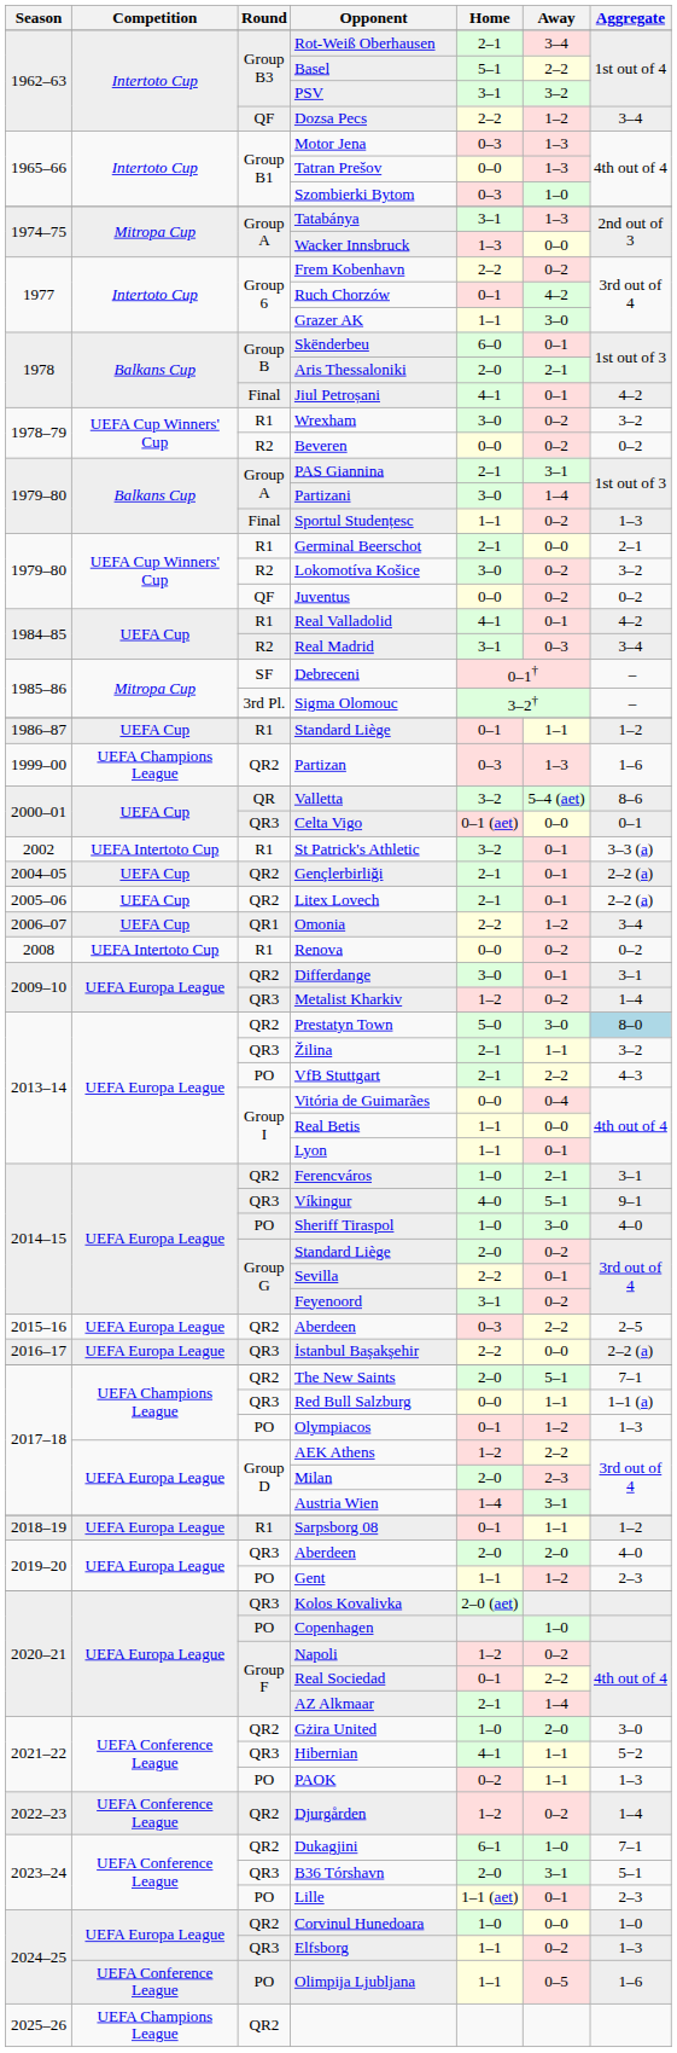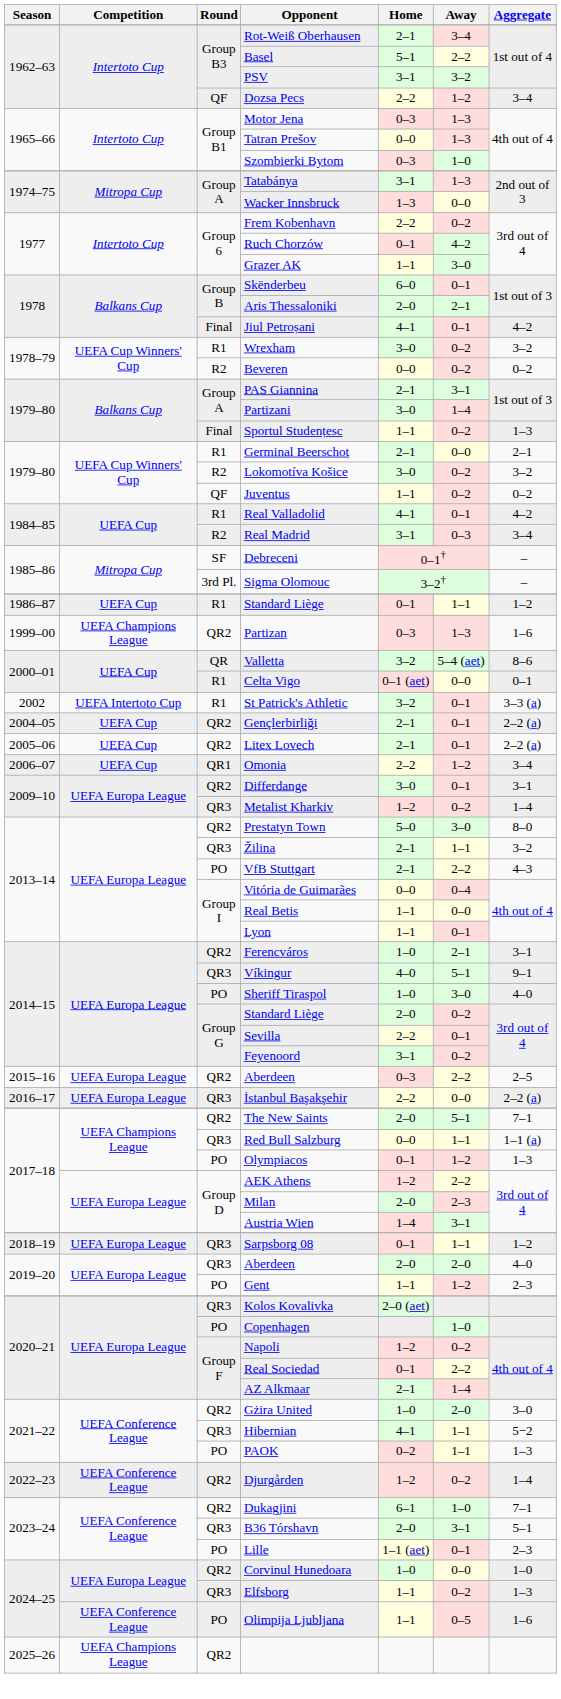 <table class="wikitable sortable collapsible collapsed" style="text-align: center; font-size: 100%;">
 <tr>
 <th width="60">Season</th>
 <th width="160">Competition</th>
 <th width="40">Round</th>
 <th width="160">Opponent</th>
 <th width="60">Home</th>
 <th width="60">Away</th>
 <th width="75"><a href='#'>Aggregate</a></th>
 </tr>
 <tr>
 </tr>
 <tr bgcolor=#EEEEEE>
 <td rowspan=4>1962–63</td>
 <td rowspan=4><em><a href='#'>Intertoto Cup</a></em></td>
 <td rowspan=3>Group<br>B3</td>
 <td align="left"> <a href='#'>Rot-Weiß Oberhausen</a></td>
 <td bgcolor="ddffdd">2–1</td>
 <td bgcolor="ffdddd">3–4</td>
 <td rowspan=3>1st out of 4</td>
 </tr>
 <tr bgcolor=#EEEEEE>
 <td align="left"> <a href='#'>Basel</a></td>
 <td bgcolor="ddffdd">5–1</td>
 <td bgcolor="ffffdd">2–2</td>
 </tr>
 <tr bgcolor=#EEEEEE>
 <td align="left"> <a href='#'>PSV</a></td>
 <td bgcolor="ddffdd">3–1</td>
 <td bgcolor="ddffdd">3–2</td>
 </tr>
 <tr bgcolor=#EEEEEE>
 <td>QF</td>
 <td align="left"> <a href='#'>Dozsa Pecs</a></td>
 <td bgcolor="ffffdd">2–2</td>
 <td bgcolor="ffdddd">1–2</td>
 <td>3–4</td>
 </tr>
 <tr>
 <td rowspan=3>1965–66</td>
 <td rowspan=3><em><a href='#'>Intertoto Cup</a></em></td>
 <td rowspan=3>Group<br>B1</td>
 <td align="left"> <a href='#'>Motor Jena</a></td>
 <td bgcolor="ffdddd">0–3</td>
 <td bgcolor="ffdddd">1–3</td>
 <td rowspan=3>4th out of 4</td>
 </tr>
 <tr>
 <td align="left"> <a href='#'>Tatran Prešov</a></td>
 <td bgcolor="ffffdd">0–0</td>
 <td bgcolor="ffdddd">1–3</td>
 </tr>
 <tr>
 <td align="left"> <a href='#'>Szombierki Bytom</a></td>
 <td bgcolor="ffdddd">0–3</td>
 <td bgcolor="ddffdd">1–0</td>
 </tr>
 <tr>
 </tr>
 <tr bgcolor=#EEEEEE>
 <td rowspan=2>1974–75</td>
 <td rowspan=2><em><a href='#'>Mitropa Cup</a></em></td>
 <td rowspan=2>Group<br>A</td>
 <td align="left"> <a href='#'>Tatabánya</a></td>
 <td bgcolor="ddffdd">3–1</td>
 <td bgcolor="ffdddd">1–3</td>
 <td rowspan=2>2nd out of 3</td>
 </tr>
 <tr bgcolor=#EEEEEE>
 <td align="left"> <a href='#'>Wacker Innsbruck</a></td>
 <td bgcolor="ffdddd">1–3</td>
 <td bgcolor="ffffdd">0–0</td>
 </tr>
 <tr>
 <td rowspan=3>1977</td>
 <td rowspan=3><em><a href='#'>Intertoto Cup</a></em></td>
 <td rowspan=3>Group<br>6</td>
 <td align="left"> <a href='#'>Frem Kobenhavn</a></td>
 <td bgcolor="ffffdd">2–2</td>
 <td bgcolor="ffdddd">0–2</td>
 <td rowspan=3>3rd out of 4</td>
 </tr>
 <tr>
 <td align="left"> <a href='#'>Ruch Chorzów</a></td>
 <td bgcolor="ffdddd">0–1</td>
 <td bgcolor="ddffdd">4–2</td>
 </tr>
 <tr>
 <td align="left"> <a href='#'>Grazer AK</a></td>
 <td bgcolor="ffffdd">1–1</td>
 <td bgcolor="ddffdd">3–0</td>
 </tr>
 <tr bgcolor=#EEEEEE>
 <td rowspan=3>1978</td>
 <td rowspan=3><em><a href='#'>Balkans Cup</a></em></td>
 <td rowspan=2>Group<br>B</td>
 <td align="left"> <a href='#'>Skënderbeu</a></td>
 <td bgcolor="#ddffdd">6–0</td>
 <td bgcolor="#ffdddd">0–1</td>
 <td rowspan=2>1st out of 3</td>
 </tr>
 <tr bgcolor=#EEEEEE>
 <td align="left"> <a href='#'>Aris Thessaloniki</a></td>
 <td bgcolor="#ddffdd">2–0</td>
 <td bgcolor="#ddffdd">2–1</td>
 </tr>
 <tr bgcolor=#EEEEEE>
 <td>Final</td>
 <td align="left"> <a href='#'>Jiul Petroșani</a></td>
 <td bgcolor="#ddffdd">4–1</td>
 <td bgcolor="#ffdddd">0–1</td>
 <td>4–2</td>
 </tr>
 <tr>
 <td rowspan=2>1978–79</td>
 <td rowspan=2><a href='#'>UEFA Cup Winners' Cup</a></td>
 <td>R1</td>
 <td align="left"> <a href='#'>Wrexham</a></td>
 <td bgcolor="#ddffdd">3–0</td>
 <td bgcolor="#ffdddd">0–2</td>
 <td>3–2</td>
 </tr>
 <tr>
 <td>R2</td>
 <td align="left"> <a href='#'>Beveren</a></td>
 <td bgcolor="#ffffdd">0–0</td>
 <td bgcolor="#ffdddd">0–2</td>
 <td>0–2</td>
 </tr>
 <tr bgcolor=#EEEEEE>
 <td rowspan=3>1979–80</td>
 <td rowspan=3><em><a href='#'>Balkans Cup</a></em></td>
 <td rowspan=2>Group<br>A</td>
 <td align="left"> <a href='#'>PAS Giannina</a></td>
 <td bgcolor="#ddffdd">2–1</td>
 <td bgcolor="#ddffdd">3–1</td>
 <td rowspan=2>1st out of 3</td>
 </tr>
 <tr bgcolor=#EEEEEE>
 <td align="left"> <a href='#'>Partizani</a></td>
 <td bgcolor="#ddffdd">3–0</td>
 <td bgcolor="#ffdddd">1–4</td>
 </tr>
 <tr bgcolor=#EEEEEE>
 <td>Final</td>
 <td align="left"> <a href='#'>Sportul Studențesc</a></td>
 <td bgcolor="#ffffdd">1–1</td>
 <td bgcolor="#ffdddd">0–2</td>
 <td>1–3</td>
 </tr>
 <tr>
 <td rowspan=3>1979–80</td>
 <td rowspan=3><a href='#'>UEFA Cup Winners' Cup</a></td>
 <td>R1</td>
 <td align="left"> <a href='#'>Germinal Beerschot</a></td>
 <td bgcolor="#ddffdd">2–1</td>
 <td bgcolor="#ffffdd">0–0</td>
 <td>2–1</td>
 </tr>
 <tr>
 <td>R2</td>
 <td align="left"> <a href='#'>Lokomotíva Košice</a></td>
 <td bgcolor="#ddffdd">3–0</td>
 <td bgcolor="#ffdddd">0–2</td>
 <td>3–2</td>
 </tr>
 <tr>
 <td>QF</td>
 <td align="left"> <a href='#'>Juventus</a></td>
-<td bgcolor="#ffffdd">0–0</td>
+<td bgcolor="#ffffdd">1–1</td>
 <td bgcolor="#ffdddd">0–2</td>
 <td>0–2</td>
 </tr>
 <tr bgcolor=#EEEEEE>
 <td rowspan=2>1984–85</td>
 <td rowspan=2><a href='#'>UEFA Cup</a></td>
 <td>R1</td>
 <td align="left"> <a href='#'>Real Valladolid</a></td>
 <td bgcolor="#ddffdd">4–1</td>
 <td bgcolor="#ffdddd">0–1</td>
 <td>4–2</td>
 </tr>
 <tr bgcolor=#EEEEEE>
 <td>R2</td>
 <td align="left"> <a href='#'>Real Madrid</a></td>
 <td bgcolor="#ddffdd">3–1</td>
 <td bgcolor="#ffdddd">0–3</td>
 <td>3–4</td>
 </tr>
 <tr>
 <td rowspan=2>1985–86</td>
 <td rowspan=2><em><a href='#'>Mitropa Cup</a></em></td>
 <td>SF</td>
 <td align="left"> <a href='#'>Debreceni</a></td>
 <td colspan=2 bgcolor="ffdddd">0–1<sup>†</sup></td>
 <td> –</td>
 </tr>
 <tr>
 <td>3rd Pl.</td>
 <td align="left"> <a href='#'>Sigma Olomouc</a></td>
 <td colspan=2 bgcolor="#ddffdd">3–2<sup>†</sup></td>
 <td> –</td>
 </tr>
 <tr>
 </tr>
 <tr bgcolor=#EEEEEE>
 <td>1986–87</td>
 <td><a href='#'>UEFA Cup</a></td>
 <td>R1</td>
 <td align="left"> <a href='#'>Standard Liège</a></td>
 <td bgcolor="#ffdddd">0–1</td>
 <td bgcolor="#ffffdd">1–1</td>
 <td>1–2</td>
 </tr>
 <tr>
 <td>1999–00</td>
 <td><a href='#'>UEFA Champions League</a></td>
 <td>QR2</td>
 <td align="left"> <a href='#'>Partizan</a></td>
 <td bgcolor="#ffdddd">0–3</td>
 <td bgcolor="#ffdddd">1–3</td>
 <td>1–6</td>
 </tr>
 <tr bgcolor=#EEEEEE>
 <td rowspan=2>2000–01</td>
 <td rowspan=2><a href='#'>UEFA Cup</a></td>
 <td>QR</td>
 <td align="left"> <a href='#'>Valletta</a></td>
 <td bgcolor="#ddffdd">3–2</td>
 <td bgcolor="#ddffdd">5–4 (<a href='#'>aet</a>)</td>
 <td>8–6</td>
 </tr>
 <tr bgcolor=#EEEEEE>
-<td>QR3</td>
+<td>R1</td>
 <td align="left"> <a href='#'>Celta Vigo</a></td>
 <td bgcolor="#ffdddd">0–1 (<a href='#'>aet</a>)</td>
 <td bgcolor="#ffffdd">0–0</td>
 <td>0–1</td>
 </tr>
 <tr>
 <td>2002</td>
 <td><a href='#'>UEFA Intertoto Cup</a></td>
 <td>R1</td>
 <td align="left"> <a href='#'>St Patrick's Athletic</a></td>
 <td bgcolor="#ddffdd">3–2</td>
 <td bgcolor="#ffdddd">0–1</td>
 <td>3–3 (<a href='#'>a</a>)</td>
 </tr>
 <tr bgcolor=#EEEEEE>
 <td>2004–05</td>
 <td><a href='#'>UEFA Cup</a></td>
 <td>QR2</td>
 <td align="left"> <a href='#'>Gençlerbirliği</a></td>
 <td bgcolor="#ddffdd">2–1</td>
 <td bgcolor="#ffdddd">0–1</td>
 <td>2–2 (<a href='#'>a</a>)</td>
 </tr>
 <tr>
 <td>2005–06</td>
 <td><a href='#'>UEFA Cup</a></td>
 <td>QR2</td>
 <td align="left"> <a href='#'>Litex Lovech</a></td>
 <td bgcolor="#ddffdd">2–1</td>
 <td bgcolor="#ffdddd">0–1</td>
 <td>2–2 (<a href='#'>a</a>)</td>
 </tr>
 <tr bgcolor=#EEEEEE>
 <td>2006–07</td>
 <td><a href='#'>UEFA Cup</a></td>
 <td>QR1</td>
 <td align="left"> <a href='#'>Omonia</a></td>
 <td bgcolor="#ffffdd">2–2</td>
 <td bgcolor="#ffdddd">1–2</td>
 <td>3–4</td>
 </tr>
-<tr>
-<td>2008</td>
-<td><a href='#'>UEFA Intertoto Cup</a></td>
-<td>R1</td>
-<td align="left"> <a href='#'>Renova</a></td>
-<td bgcolor="#ffffdd">0–0</td>
-<td bgcolor="#ffdddd">0–2</td>
-<td>0–2</td>
-</tr>
 <tr bgcolor=#EEEEEE>
 <td rowspan=2>2009–10</td>
 <td rowspan=2><a href='#'>UEFA Europa League</a></td>
 <td>QR2</td>
 <td align="left"> <a href='#'>Differdange</a></td>
 <td bgcolor="#ddffdd">3–0</td>
 <td bgcolor="#ffdddd">0–1</td>
 <td>3–1</td>
 </tr>
 <tr bgcolor=#EEEEEE>
 <td>QR3</td>
 <td align="left"> <a href='#'>Metalist Kharkiv</a></td>
 <td bgcolor="#ffdddd">1–2</td>
 <td bgcolor="#ffdddd">0–2</td>
 <td>1–4</td>
 </tr>
 <tr>
 <td rowspan=6>2013–14</td>
 <td rowspan=6><a href='#'>UEFA Europa League</a></td>
 <td>QR2</td>
 <td align="left"> <a href='#'>Prestatyn Town</a></td>
 <td bgcolor="#ddffdd">5–0</td>
 <td bgcolor="#ddffdd">3–0</td>
-<td style="background: lightblue;">8–0</td>
+<td>8–0</td>
 </tr>
 <tr>
 <td>QR3</td>
 <td align="left"> <a href='#'>Žilina</a></td>
 <td bgcolor="#ddffdd">2–1</td>
 <td bgcolor="#ffffdd">1–1</td>
 <td>3–2</td>
 </tr>
 <tr>
 <td>PO</td>
 <td align="left"> <a href='#'>VfB Stuttgart</a></td>
 <td bgcolor="#ddffdd">2–1</td>
 <td bgcolor="#ffffdd">2–2</td>
 <td>4–3</td>
 </tr>
 <tr>
 <td rowspan=3>Group I</td>
 <td align="left"> <a href='#'>Vitória de Guimarães</a></td>
 <td bgcolor="#ffffdd">0–0</td>
 <td bgcolor="#ffdddd">0–4</td>
 <td rowspan=3><a href='#'>4th out of 4</a></td>
 </tr>
 <tr>
 <td align="left"> <a href='#'>Real Betis</a></td>
 <td bgcolor="#ffffdd">1–1</td>
 <td bgcolor="#ffffdd">0–0</td>
 </tr>
 <tr>
 <td align="left"> <a href='#'>Lyon</a></td>
 <td bgcolor="#ffffdd">1–1</td>
 <td bgcolor="#ffdddd">0–1</td>
 </tr>
 <tr bgcolor=#EEEEEE>
 <td rowspan=6>2014–15</td>
 <td rowspan=6><a href='#'>UEFA Europa League</a></td>
 <td>QR2</td>
 <td align="left"> <a href='#'>Ferencváros</a></td>
 <td bgcolor="#ddffdd">1–0</td>
 <td bgcolor="#ddffdd">2–1</td>
 <td>3–1</td>
 </tr>
 <tr bgcolor=#EEEEEE>
 <td>QR3</td>
 <td align="left"> <a href='#'>Víkingur</a></td>
 <td bgcolor="#ddffdd">4–0</td>
 <td bgcolor="#ddffdd">5–1</td>
 <td>9–1</td>
 </tr>
 <tr bgcolor=#EEEEEE>
 <td>PO</td>
 <td align="left"> <a href='#'>Sheriff Tiraspol</a></td>
 <td bgcolor="#ddffdd">1–0</td>
 <td bgcolor="#ddffdd">3–0</td>
 <td>4–0</td>
 </tr>
 <tr bgcolor=#EEEEEE>
 <td rowspan=3>Group G</td>
 <td align="left"> <a href='#'>Standard Liège</a></td>
 <td bgcolor="#ddffdd">2–0</td>
 <td bgcolor="#ffdddd">0–2</td>
 <td rowspan=3><a href='#'>3rd out of 4</a></td>
 </tr>
 <tr bgcolor=#EEEEEE>
 <td align="left"> <a href='#'>Sevilla</a></td>
 <td bgcolor="#ffffdd">2–2</td>
 <td bgcolor="#ffdddd">0–1</td>
 </tr>
 <tr bgcolor=#EEEEEE>
 <td align="left"> <a href='#'>Feyenoord</a></td>
 <td bgcolor="#ddffdd">3–1</td>
 <td bgcolor="#ffdddd">0–2</td>
 </tr>
 <tr>
 <td>2015–16</td>
 <td><a href='#'>UEFA Europa League</a></td>
 <td>QR2</td>
 <td align="left"> <a href='#'>Aberdeen</a></td>
 <td bgcolor="#ffdddd">0–3</td>
 <td bgcolor="#ffffdd">2–2</td>
 <td>2–5</td>
 </tr>
 <tr bgcolor=#EEEEEE>
 <td>2016–17</td>
 <td><a href='#'>UEFA Europa League</a></td>
 <td>QR3</td>
 <td align="left"> <a href='#'>İstanbul Başakşehir</a></td>
 <td bgcolor="#ffffdd">2–2</td>
 <td bgcolor="#ffffdd">0–0</td>
 <td>2–2 (<a href='#'>a</a>)</td>
 </tr>
 <tr>
 </tr>
 <tr>
 <td rowspan=6>2017–18</td>
 <td rowspan=3><a href='#'>UEFA Champions League</a></td>
 <td>QR2</td>
 <td align="left"> <a href='#'>The New Saints</a></td>
 <td bgcolor="#ddffdd">2–0</td>
 <td bgcolor="#ddffdd">5–1</td>
 <td>7–1</td>
 </tr>
 <tr>
 <td>QR3</td>
 <td align="left"> <a href='#'>Red Bull Salzburg</a></td>
 <td bgcolor="#ffffdd">0–0</td>
 <td bgcolor="#ffffdd">1–1</td>
 <td>1–1 (<a href='#'>a</a>)</td>
 </tr>
 <tr>
 <td>PO</td>
 <td align="left"> <a href='#'>Olympiacos</a></td>
 <td bgcolor="#ffdddd">0–1</td>
 <td bgcolor="#ffdddd">1–2</td>
 <td>1–3</td>
 </tr>
 <tr>
 <td rowspan=3><a href='#'>UEFA Europa League</a></td>
 <td rowspan=3>Group D</td>
 <td align="left"> <a href='#'>AEK Athens</a></td>
 <td bgcolor="#ffdddd">1–2</td>
 <td bgcolor="#ffffdd">2–2</td>
 <td rowspan=3><a href='#'>3rd out of 4</a></td>
 </tr>
 <tr>
 <td align="left"> <a href='#'>Milan</a></td>
 <td bgcolor="#ddffdd">2–0</td>
 <td bgcolor="#ffdddd">2–3</td>
 </tr>
 <tr>
 <td align="left"> <a href='#'>Austria Wien</a></td>
 <td bgcolor="#ffdddd">1–4</td>
 <td bgcolor="#ddffdd">3–1</td>
 </tr>
 <tr>
 </tr>
 <tr bgcolor=#EEEEEE>
 <td>2018–19</td>
 <td><a href='#'>UEFA Europa League</a></td>
-<td>R1</td>
+<td>QR3</td>
 <td align="left"> <a href='#'>Sarpsborg 08</a></td>
 <td bgcolor="#ffdddd">0–1</td>
 <td bgcolor="#ffffdd">1–1</td>
 <td>1–2</td>
 </tr>
 <tr>
 <td rowspan=2>2019–20</td>
 <td rowspan=2><a href='#'>UEFA Europa League</a></td>
 <td>QR3</td>
 <td align="left"> <a href='#'>Aberdeen</a></td>
 <td bgcolor="#ddffdd">2–0</td>
 <td bgcolor="#ddffdd">2–0</td>
 <td>4–0</td>
 </tr>
 <tr>
 <td>PO</td>
 <td align="left"> <a href='#'>Gent</a></td>
 <td bgcolor="#ffffdd">1–1</td>
 <td bgcolor="#ffdddd">1–2</td>
 <td>2–3</td>
 </tr>
 <tr>
 </tr>
 <tr bgcolor=#EEEEEE>
 <td rowspan=5>2020–21</td>
 <td rowspan=5><a href='#'>UEFA Europa League</a></td>
 <td>QR3</td>
 <td align="left"> <a href='#'>Kolos Kovalivka</a></td>
 <td bgcolor="#ddffdd">2–0 (<a href='#'>aet</a>)</td>
 <td></td>
 <td></td>
 </tr>
 <tr bgcolor=#EEEEEE>
 <td>PO</td>
 <td align="left"> <a href='#'>Copenhagen</a></td>
 <td></td>
 <td bgcolor="#ddffdd">1–0</td>
 <td></td>
 </tr>
 <tr bgcolor=#EEEEEE>
 <td rowspan=3>Group F</td>
 <td align="left"> <a href='#'>Napoli</a></td>
 <td bgcolor="#ffdddd">1–2</td>
 <td bgcolor="#ffdddd">0–2</td>
 <td rowspan=3><a href='#'>4th out of 4</a></td>
 </tr>
 <tr bgcolor=#EEEEEE>
 <td align="left"> <a href='#'>Real Sociedad</a></td>
 <td bgcolor="#ffdddd">0–1</td>
 <td bgcolor="#ffffdd">2–2</td>
 </tr>
 <tr bgcolor=#EEEEEE>
 <td align="left"> <a href='#'>AZ Alkmaar</a></td>
 <td bgcolor="#ddffdd">2–1</td>
 <td bgcolor="#ffdddd">1–4</td>
 </tr>
 <tr>
 <td rowspan=3>2021–22</td>
 <td rowspan=3><a href='#'>UEFA Conference League</a></td>
 <td>QR2</td>
 <td align="left"> <a href='#'>Gżira United</a></td>
 <td bgcolor="#ddffdd">1–0</td>
 <td bgcolor="#ddffdd">2–0</td>
 <td>3–0</td>
 </tr>
 <tr>
 <td>QR3</td>
 <td align="left"> <a href='#'>Hibernian</a></td>
 <td bgcolor="#ddffdd">4–1</td>
 <td bgcolor="#ffffdd">1–1</td>
 <td>5−2</td>
 </tr>
 <tr>
 <td>PO</td>
 <td align="left"> <a href='#'>PAOK</a></td>
 <td bgcolor="#ffdddd">0–2</td>
 <td bgcolor="#ffffdd">1–1</td>
 <td>1–3</td>
 </tr>
 <tr bgcolor=#EEEEEE>
 <td>2022–23</td>
 <td><a href='#'>UEFA Conference League</a></td>
 <td>QR2</td>
 <td align="left"> <a href='#'>Djurgården</a></td>
 <td bgcolor="#ffdddd">1–2</td>
 <td bgcolor="#ffdddd">0–2</td>
 <td>1–4</td>
 </tr>
 <tr>
 <td rowspan=3>2023–24</td>
 <td rowspan=3><a href='#'>UEFA Conference League</a></td>
 <td>QR2</td>
 <td align="left"> <a href='#'>Dukagjini</a></td>
 <td bgcolor="#ddffdd">6–1</td>
 <td bgcolor="#ddffdd">1–0</td>
 <td>7–1</td>
 </tr>
 <tr>
 <td>QR3</td>
 <td align="left"> <a href='#'>B36 Tórshavn</a></td>
 <td bgcolor="#ddffdd">2–0</td>
 <td bgcolor="#ddffdd">3–1</td>
 <td>5–1</td>
 </tr>
 <tr>
 <td>PO</td>
 <td align="left"> <a href='#'>Lille</a></td>
 <td bgcolor="#ffffdd">1–1 (<a href='#'>aet</a>)</td>
 <td bgcolor="#ffdddd">0–1</td>
 <td>2–3</td>
 </tr>
 <tr bgcolor=#EEEEEE>
 <td rowspan=3>2024–25</td>
 <td rowspan=2><a href='#'>UEFA Europa League</a></td>
 <td>QR2</td>
 <td align="left"> <a href='#'>Corvinul Hunedoara</a></td>
 <td bgcolor="#ddffdd">1–0</td>
 <td bgcolor="#ffffdd">0–0</td>
 <td>1–0</td>
 </tr>
 <tr bgcolor=#EEEEEE>
 <td>QR3</td>
 <td align="left"> <a href='#'>Elfsborg</a></td>
 <td bgcolor="#ffffdd">1–1</td>
 <td bgcolor="#ffdddd">0–2</td>
 <td>1–3</td>
 </tr>
 <tr bgcolor=#EEEEEE>
 <td><a href='#'>UEFA Conference League</a></td>
 <td>PO</td>
 <td align="left"> <a href='#'>Olimpija Ljubljana</a></td>
 <td bgcolor="#ffffdd">1–1</td>
 <td bgcolor="#ffdddd">0–5</td>
 <td>1–6</td>
 </tr>
 <tr>
 <td>2025–26</td>
 <td><a href='#'>UEFA Champions League</a></td>
 <td>QR2</td>
 <td align="left"></td>
 <td></td>
 <td></td>
 <td></td>
 </tr>
 </table>
